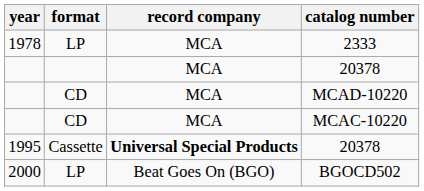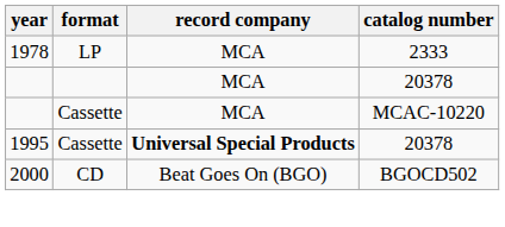 <table class="wikitable" style="text-align:center">
 <tr>
 <th>year</th>
 <th>format</th>
 <th>record company</th>
 <th>catalog number</th>
 </tr>
 <tr>
 <td>1978</td>
 <td>LP</td>
 <td>MCA</td>
 <td>2333</td>
 </tr>
 <tr>
 <td></td>
 <td></td>
 <td>MCA</td>
 <td>20378</td>
 </tr>
 <tr>
 <td></td>
-<td>CD</td>
-<td>MCA</td>
-<td>MCAD-10220</td>
-</tr>
-<tr>
-<td></td>
-<td>CD</td>
+<td>Cassette</td>
 <td>MCA</td>
 <td>MCAC-10220</td>
 </tr>
 <tr>
 <td>1995</td>
 <td>Cassette</td>
 <td><strong>Universal Special Products</strong></td>
 <td>20378</td>
 </tr>
 <tr>
 <td>2000</td>
-<td>LP</td>
+<td>CD</td>
 <td>Beat Goes On (BGO)</td>
 <td>BGOCD502</td>
 </tr>
 </table>
